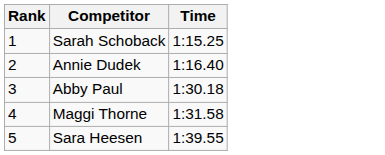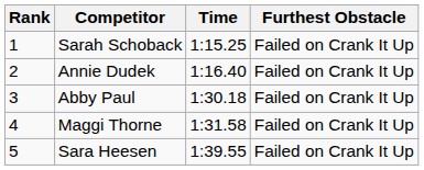 <table class="wikitable sortable mw-collapsible">
 <tr>
 <th>Rank</th>
 <th>Competitor</th>
 <th>Time</th>
+<th>Furthest Obstacle</th>
 </tr>
 <tr>
 <td>1</td>
 <td>Sarah Schoback</td>
 <td>1:15.25</td>
+<td>Failed on Crank It Up</td>
 </tr>
 <tr>
 <td>2</td>
 <td>Annie Dudek</td>
 <td>1:16.40</td>
+<td>Failed on Crank It Up</td>
 </tr>
 <tr>
 <td>3</td>
 <td>Abby Paul</td>
 <td>1:30.18</td>
+<td>Failed on Crank It Up</td>
 </tr>
 <tr>
 <td>4</td>
 <td>Maggi Thorne</td>
 <td>1:31.58</td>
+<td>Failed on Crank It Up</td>
 </tr>
 <tr>
 <td>5</td>
 <td>Sara Heesen</td>
 <td>1:39.55</td>
+<td>Failed on Crank It Up</td>
 </tr>
 </table>
